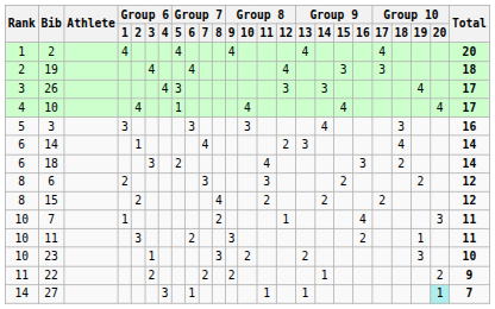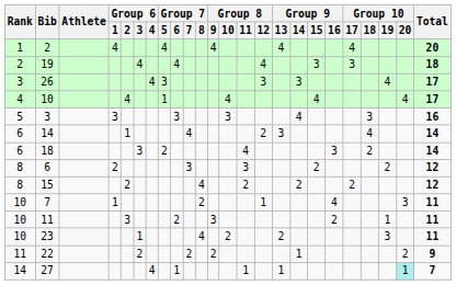 <table class="wikitable" style="text-align:center;">
 <tr>
 <th rowspan=2>Rank</th>
 <th rowspan=2>Bib</th>
 <th rowspan=2>Athlete</th>
 <th colspan=4>Group 6</th>
 <th colspan=4>Group 7</th>
 <th colspan=4>Group 8</th>
 <th colspan=4>Group 9</th>
 <th colspan=4>Group 10</th>
 <th rowspan=2>Total</th>
 </tr>
 <tr>
 <th>1</th>
 <th>2</th>
 <th>3</th>
 <th>4</th>
 <th>5</th>
 <th>6</th>
 <th>7</th>
 <th>8</th>
 <th>9</th>
 <th>10</th>
 <th>11</th>
 <th>12</th>
 <th>13</th>
 <th>14</th>
 <th>15</th>
 <th>16</th>
 <th>17</th>
 <th>18</th>
 <th>19</th>
 <th>20</th>
 </tr>
 <tr bgcolor=ccffcc>
 <td>1</td>
 <td>2</td>
 <td align=left></td>
 <td>4</td>
 <td></td>
 <td></td>
 <td></td>
 <td>4</td>
 <td></td>
 <td></td>
 <td></td>
 <td>4</td>
 <td></td>
 <td></td>
 <td></td>
 <td>4</td>
 <td></td>
 <td></td>
 <td></td>
 <td>4</td>
 <td></td>
 <td></td>
 <td></td>
 <td><strong>20</strong></td>
 </tr>
 <tr bgcolor=ccffcc>
 <td>2</td>
 <td>19</td>
 <td align=left></td>
 <td></td>
 <td></td>
 <td>4</td>
 <td></td>
 <td></td>
 <td>4</td>
 <td></td>
 <td></td>
 <td></td>
 <td></td>
 <td></td>
 <td>4</td>
 <td></td>
 <td></td>
 <td>3</td>
 <td></td>
 <td>3</td>
 <td></td>
 <td></td>
 <td></td>
 <td><strong>18</strong></td>
 </tr>
 <tr bgcolor=ccffcc>
 <td>3</td>
 <td>26</td>
 <td align=left></td>
 <td></td>
 <td></td>
 <td></td>
 <td>4</td>
 <td>3</td>
 <td></td>
 <td></td>
 <td></td>
 <td></td>
 <td></td>
 <td></td>
 <td>3</td>
 <td></td>
 <td>3</td>
 <td></td>
 <td></td>
 <td></td>
 <td></td>
 <td>4</td>
 <td></td>
 <td><strong>17</strong></td>
 </tr>
 <tr bgcolor=ccffcc>
 <td>4</td>
 <td>10</td>
 <td align=left></td>
 <td></td>
 <td>4</td>
 <td></td>
 <td></td>
 <td>1</td>
 <td></td>
 <td></td>
 <td></td>
 <td></td>
 <td>4</td>
 <td></td>
 <td></td>
 <td></td>
 <td></td>
 <td>4</td>
 <td></td>
 <td></td>
 <td></td>
 <td></td>
 <td>4</td>
 <td><strong>17</strong></td>
 </tr>
 <tr>
 <td>5</td>
 <td>3</td>
 <td align=left></td>
 <td>3</td>
 <td></td>
 <td></td>
 <td></td>
 <td></td>
 <td>3</td>
 <td></td>
 <td></td>
 <td></td>
 <td>3</td>
 <td></td>
 <td></td>
 <td></td>
 <td>4</td>
 <td></td>
 <td></td>
 <td></td>
 <td>3</td>
 <td></td>
 <td></td>
 <td><strong>16</strong></td>
 </tr>
 <tr>
 <td>6</td>
 <td>14</td>
 <td align=left></td>
 <td></td>
 <td>1</td>
 <td></td>
 <td></td>
 <td></td>
 <td></td>
 <td>4</td>
 <td></td>
 <td></td>
 <td></td>
 <td></td>
 <td>2</td>
 <td>3</td>
 <td></td>
 <td></td>
 <td></td>
 <td></td>
 <td>4</td>
 <td></td>
 <td></td>
 <td><strong>14</strong></td>
 </tr>
 <tr>
 <td>6</td>
 <td>18</td>
 <td align=left></td>
 <td></td>
 <td></td>
 <td>3</td>
 <td></td>
 <td>2</td>
 <td></td>
 <td></td>
 <td></td>
 <td></td>
 <td></td>
 <td>4</td>
 <td></td>
 <td></td>
 <td></td>
 <td></td>
 <td>3</td>
 <td></td>
 <td>2</td>
 <td></td>
 <td></td>
 <td><strong>14</strong></td>
 </tr>
 <tr>
 <td>8</td>
 <td>6</td>
 <td align=left></td>
 <td>2</td>
 <td></td>
 <td></td>
 <td></td>
 <td></td>
 <td></td>
 <td>3</td>
 <td></td>
 <td></td>
 <td></td>
 <td>3</td>
 <td></td>
 <td></td>
 <td></td>
 <td>2</td>
 <td></td>
 <td></td>
 <td></td>
 <td>2</td>
 <td></td>
 <td><strong>12</strong></td>
 </tr>
 <tr>
 <td>8</td>
 <td>15</td>
 <td align=left></td>
 <td></td>
 <td>2</td>
 <td></td>
 <td></td>
 <td></td>
 <td></td>
 <td></td>
 <td>4</td>
 <td></td>
 <td></td>
 <td>2</td>
 <td></td>
 <td></td>
 <td>2</td>
 <td></td>
 <td></td>
 <td>2</td>
 <td></td>
 <td></td>
 <td></td>
 <td><strong>12</strong></td>
 </tr>
 <tr>
 <td>10</td>
 <td>7</td>
 <td align=left></td>
 <td>1</td>
 <td></td>
 <td></td>
 <td></td>
 <td></td>
 <td></td>
 <td></td>
 <td>2</td>
 <td></td>
 <td></td>
 <td></td>
 <td>1</td>
 <td></td>
 <td></td>
 <td></td>
 <td>4</td>
 <td></td>
 <td></td>
 <td></td>
 <td>3</td>
 <td><strong>11</strong></td>
 </tr>
 <tr>
 <td>10</td>
 <td>11</td>
 <td align=left></td>
 <td></td>
 <td>3</td>
 <td></td>
 <td></td>
 <td></td>
 <td>2</td>
 <td></td>
 <td></td>
 <td>3</td>
 <td></td>
 <td></td>
 <td></td>
 <td></td>
 <td></td>
 <td></td>
 <td>2</td>
 <td></td>
 <td></td>
 <td>1</td>
 <td></td>
 <td><strong>11</strong></td>
 </tr>
 <tr>
 <td>10</td>
 <td>23</td>
 <td align=left></td>
 <td></td>
 <td></td>
 <td>1</td>
 <td></td>
 <td></td>
 <td></td>
 <td></td>
-<td>3</td>
+<td>4</td>
 <td></td>
 <td>2</td>
 <td></td>
 <td></td>
 <td>2</td>
 <td></td>
 <td></td>
 <td></td>
 <td></td>
 <td></td>
 <td>3</td>
 <td></td>
-<td><strong>10</strong></td>
+<td><strong>11</strong></td>
 </tr>
 <tr>
 <td>11</td>
 <td>22</td>
 <td align=left></td>
 <td></td>
 <td></td>
 <td>2</td>
 <td></td>
 <td></td>
 <td></td>
 <td>2</td>
 <td></td>
 <td>2</td>
 <td></td>
 <td></td>
 <td></td>
 <td></td>
 <td>1</td>
 <td></td>
 <td></td>
 <td></td>
 <td></td>
 <td></td>
 <td>2</td>
 <td><strong>9</strong></td>
 </tr>
 <tr>
 <td>14</td>
 <td>27</td>
 <td align=left></td>
 <td></td>
 <td></td>
 <td></td>
-<td>3</td>
+<td>4</td>
 <td></td>
 <td>1</td>
 <td></td>
 <td></td>
 <td></td>
 <td></td>
 <td>1</td>
 <td></td>
 <td>1</td>
 <td></td>
 <td></td>
 <td></td>
 <td></td>
 <td></td>
 <td></td>
 <td style="background: paleturquoise;">1</td>
 <td><strong>7</strong></td>
 </tr>
 </table>
